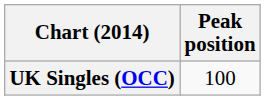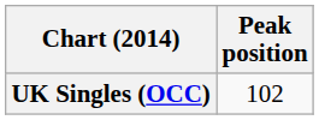 <table class="wikitable plainrowheaders sortable">
 <tr>
 <th>Chart (2014)</th>
 <th>Peak<br>position</th>
 </tr>
 <tr>
 <th scope="row">UK Singles (<a href='#'>OCC</a>)</th>
-<td align="center">100</td>
+<td align="center">102</td>
 </tr>
 </table>
